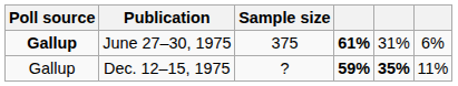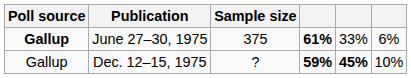 <table class="wikitable" style="font-size:90%;text-align:center;">
 <tr>
 <th>Poll source</th>
 <th>Publication</th>
 <th>Sample size</th>
 <th></th>
 <th></th>
 <th></th>
 </tr>
 <tr>
 <td><strong>Gallup</strong></td>
 <td>June 27–30, 1975</td>
 <td>375</td>
 <td><strong>61%</strong></td>
-<td>31%</td>
+<td>33%</td>
 <td>6%</td>
 </tr>
 <tr>
 <td>Gallup</td>
 <td>Dec. 12–15, 1975</td>
 <td>?</td>
 <td><strong>59%</strong></td>
-<td><strong>35%</strong></td>
-<td>11%</td>
+<td><strong>45%</strong></td>
+<td>10%</td>
 </tr>
 </table>
